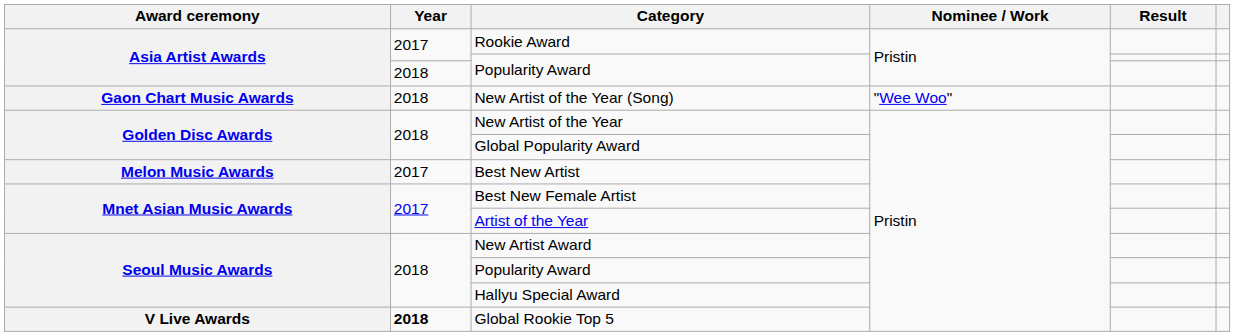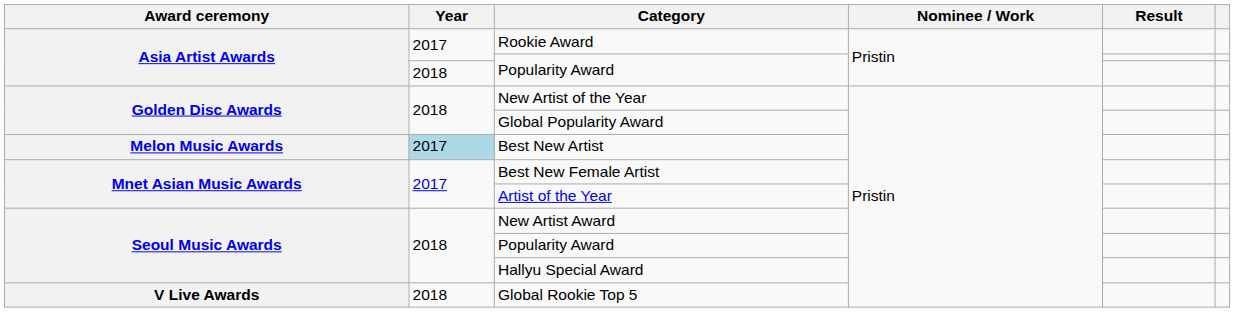 <table class="wikitable sortable plainrowheaders" style="width: 100%;">
 <tr>
 <th scope="col">Award ceremony</th>
 <th scope="col">Year</th>
 <th scope="col">Category</th>
 <th scope="col">Nominee / Work</th>
 <th scope="col">Result</th>
 <th scope="col" class="unsortable"></th>
 </tr>
 <tr>
 <th scope="row" rowspan="3"><a href='#'>Asia Artist Awards</a></th>
 <td rowspan="2">2017</td>
 <td>Rookie Award</td>
 <td rowspan="3">Pristin</td>
 <td></td>
 <td></td>
 </tr>
 <tr>
 <td rowspan="2">Popularity Award</td>
 <td></td>
 <td></td>
 </tr>
 <tr>
 <td>2018</td>
 <td></td>
 <td></td>
 </tr>
 <tr>
-<th scope="row"><a href='#'>Gaon Chart Music Awards</a></th>
-<td>2018</td>
-<td>New Artist of the Year (Song)</td>
-<td>"<a href='#'>Wee Woo</a>"</td>
-<td></td>
-<td></td>
-</tr>
-<tr>
 <th scope="row" rowspan="2"><a href='#'>Golden Disc Awards</a></th>
 <td rowspan="2">2018</td>
 <td>New Artist of the Year</td>
 <td rowspan="9">Pristin</td>
 <td></td>
 <td></td>
 </tr>
 <tr>
 <td>Global Popularity Award</td>
 <td></td>
 <td></td>
 </tr>
 <tr>
 <th scope="row"><a href='#'>Melon Music Awards</a></th>
-<td>2017</td>
+<td style="background: lightblue;">2017</td>
 <td>Best New Artist</td>
 <td></td>
 <td></td>
 </tr>
 <tr>
 <th scope="row" rowspan="2"><a href='#'>Mnet Asian Music Awards</a></th>
 <td rowspan="2"><a href='#'>2017</a></td>
 <td>Best New Female Artist</td>
 <td></td>
 <td></td>
 </tr>
 <tr>
 <td><a href='#'>Artist of the Year</a></td>
 <td></td>
 <td></td>
 </tr>
 <tr>
 <th scope="row" rowspan="3"><a href='#'>Seoul Music Awards</a></th>
 <td rowspan="3">2018</td>
 <td>New Artist Award</td>
 <td></td>
 <td></td>
 </tr>
 <tr>
 <td>Popularity Award</td>
 <td></td>
 <td></td>
 </tr>
 <tr>
 <td>Hallyu Special Award</td>
 <td></td>
 <td></td>
 </tr>
 <tr>
 <th scope="row">V Live Awards</th>
-<td><strong>2018</strong></td>
+<td>2018</td>
 <td>Global Rookie Top 5</td>
 <td></td>
 <td></td>
 </tr>
 </table>
